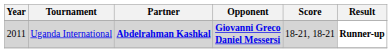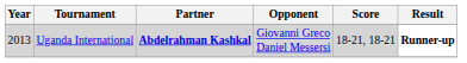 <table class="sortable wikitable" style="font-size: 90%;">
 <tr>
 <th>Year</th>
 <th>Tournament</th>
 <th>Partner</th>
 <th>Opponent</th>
 <th>Score</th>
 <th>Result</th>
 </tr>
 <tr>
 </tr>
 <tr style="background:#D5D5D5">
-<td align="center">2011</td>
+<td align="center">2013</td>
 <td align="left"><a href='#'>Uganda International</a></td>
 <td align="left"><strong> <a href='#'>Abdelrahman Kashkal</a></strong></td>
-<td align="left"><strong> <a href='#'>Giovanni Greco</a><br> <a href='#'>Daniel Messersi</a></strong></td>
+<td align="left"> <a href='#'>Giovanni Greco</a><br> <a href='#'>Daniel Messersi</a></td>
 <td align="left">18-21, 18-21</td>
 <td style="text-align:left; background:white"> <strong>Runner-up</strong></td>
 </tr>
 <tr>
 </tr>
 </table>
